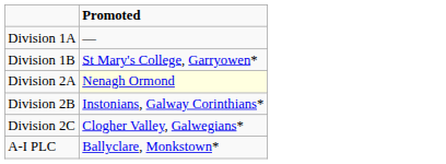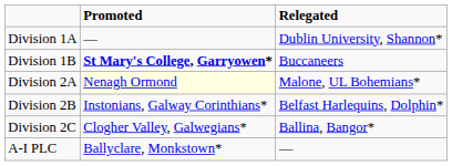 <table class="wikitable sortable">
 <tr>
 <td></td>
 <td><strong>Promoted</strong></td>
+<td><strong>Relegated</strong></td>
 </tr>
 <tr>
 <td>Division 1A</td>
 <td>—</td>
+<td><a href='#'>Dublin University</a>, <a href='#'>Shannon</a>*</td>
 </tr>
 <tr>
 <td>Division 1B</td>
-<td><a href='#'>St Mary's College</a>, <a href='#'>Garryowen</a>*</td>
+<td><strong><a href='#'>St Mary's College</a>, <a href='#'>Garryowen</a>*</strong></td>
+<td><a href='#'>Buccaneers</a></td>
 </tr>
 <tr>
 <td>Division 2A</td>
 <td style="background: lightyellow;"><a href='#'>Nenagh Ormond</a></td>
+<td><a href='#'>Malone</a>, <a href='#'>UL Bohemians</a>*</td>
 </tr>
 <tr>
 <td>Division 2B</td>
 <td><a href='#'>Instonians</a>, <a href='#'>Galway Corinthians</a>*</td>
+<td><a href='#'>Belfast Harlequins</a>, <a href='#'>Dolphin</a>*</td>
 </tr>
 <tr>
 <td>Division 2C</td>
 <td><a href='#'>Clogher Valley</a>, <a href='#'>Galwegians</a>*</td>
+<td><a href='#'>Ballina</a>, <a href='#'>Bangor</a>*</td>
 </tr>
 <tr>
 <td>A-I PLC</td>
 <td><a href='#'>Ballyclare</a>, <a href='#'>Monkstown</a>*</td>
+<td>—</td>
 </tr>
 </table>
